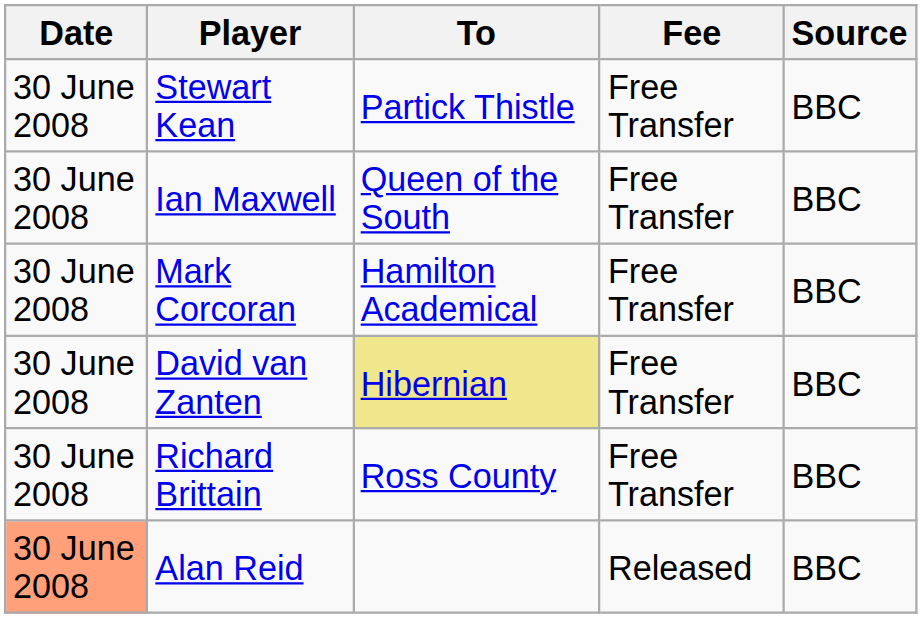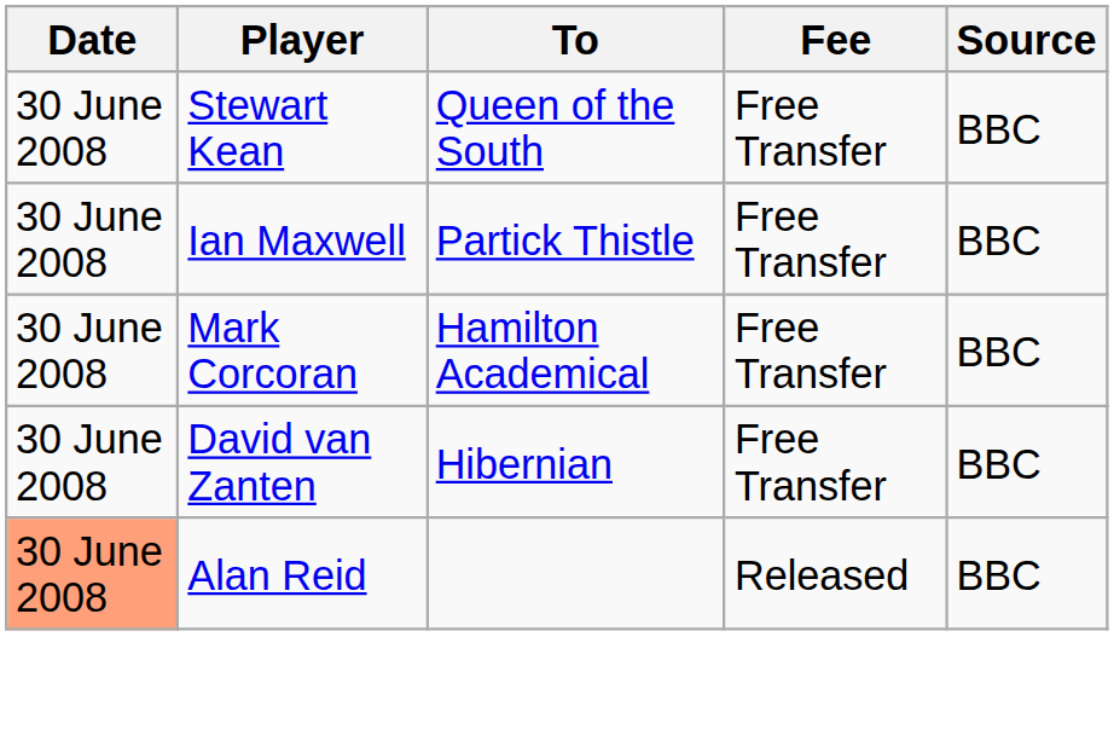 <table class="wikitable sortable" style="text-align:center; font-size:95%;width:65%; text-align:left">
 <tr>
 <th><strong>Date</strong></th>
 <th><strong>Player</strong></th>
 <th><strong>To</strong></th>
 <th><strong>Fee</strong></th>
 <th><strong>Source</strong></th>
 </tr>
 <tr>
 <td>30 June 2008</td>
 <td> <a href='#'>Stewart Kean</a></td>
-<td> <a href='#'>Partick Thistle</a></td>
+<td> <a href='#'>Queen of the South</a></td>
 <td>Free Transfer</td>
 <td>BBC</td>
 </tr>
 <tr>
 <td>30 June 2008</td>
 <td> <a href='#'>Ian Maxwell</a></td>
-<td> <a href='#'>Queen of the South</a></td>
+<td> <a href='#'>Partick Thistle</a></td>
 <td>Free Transfer</td>
 <td>BBC</td>
 </tr>
 <tr>
 <td>30 June 2008</td>
 <td> <a href='#'>Mark Corcoran</a></td>
 <td> <a href='#'>Hamilton Academical</a></td>
 <td>Free Transfer</td>
 <td>BBC</td>
 </tr>
 <tr>
 <td>30 June 2008</td>
 <td> <a href='#'>David van Zanten</a></td>
-<td style="background: khaki;"> <a href='#'>Hibernian</a></td>
-<td>Free Transfer</td>
-<td>BBC</td>
-</tr>
-<tr>
-<td>30 June 2008</td>
-<td> <a href='#'>Richard Brittain</a></td>
-<td> <a href='#'>Ross County</a></td>
+<td> <a href='#'>Hibernian</a></td>
 <td>Free Transfer</td>
 <td>BBC</td>
 </tr>
 <tr>
 <td style="background: lightsalmon;">30 June 2008</td>
 <td> <a href='#'>Alan Reid</a></td>
 <td></td>
 <td>Released</td>
 <td>BBC</td>
 </tr>
 </table>
